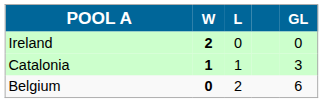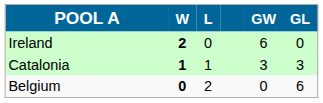 <table align=center cellpadding="3" cellspacing="0" style="background: #f9f9f9; border: 1px #aaa solid; border-collapse: collapse; font-size: 95%;" width=330>
 <tr bgcolor=#006699 style="color:white;">
 <th width=34% style=font-size:120%><strong>POOL A</strong></th>
 <th width=5%>W</th>
 <th width=5%>L</th>
 <th width=5%></th>
+<th width=5%>GW</th>
 <th width=5%>GL</th>
 </tr>
 <tr align=center bgcolor=#ccffcc>
 <td align=left> Ireland</td>
 <td><strong>2</strong></td>
 <td>0</td>
 <td></td>
+<td>6</td>
 <td>0</td>
 </tr>
 <tr align=center bgcolor=#ccffcc>
 <td align=left> Catalonia</td>
 <td><strong>1</strong></td>
 <td>1</td>
 <td></td>
 <td>3</td>
+<td>3</td>
 </tr>
 <tr align=center>
 <td align=left> Belgium</td>
 <td><strong>0</strong></td>
 <td>2</td>
 <td></td>
+<td>0</td>
 <td>6</td>
 </tr>
 </table>
